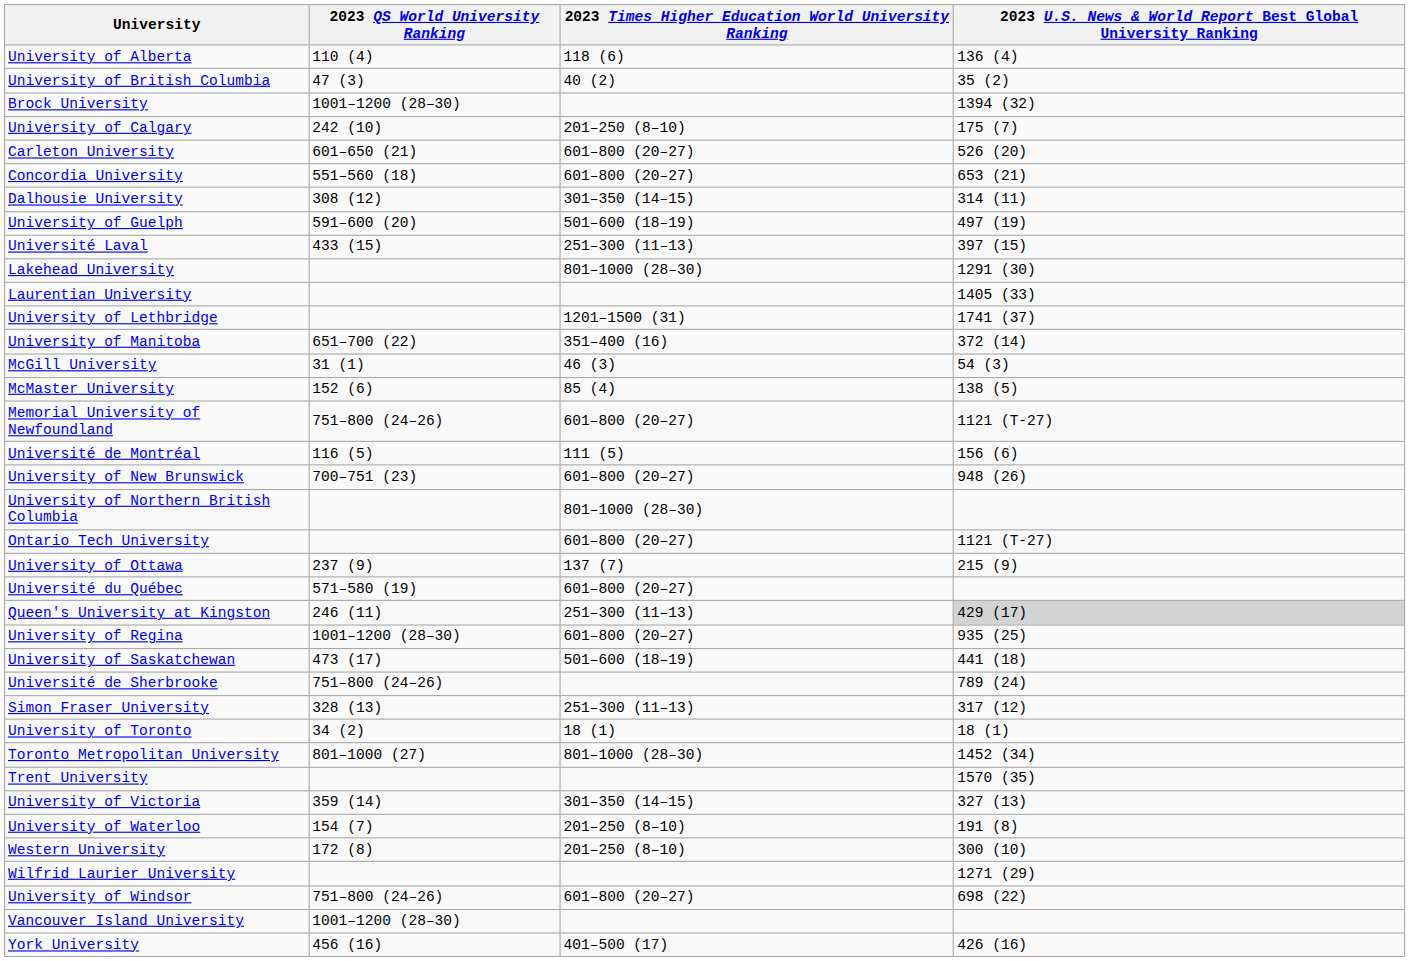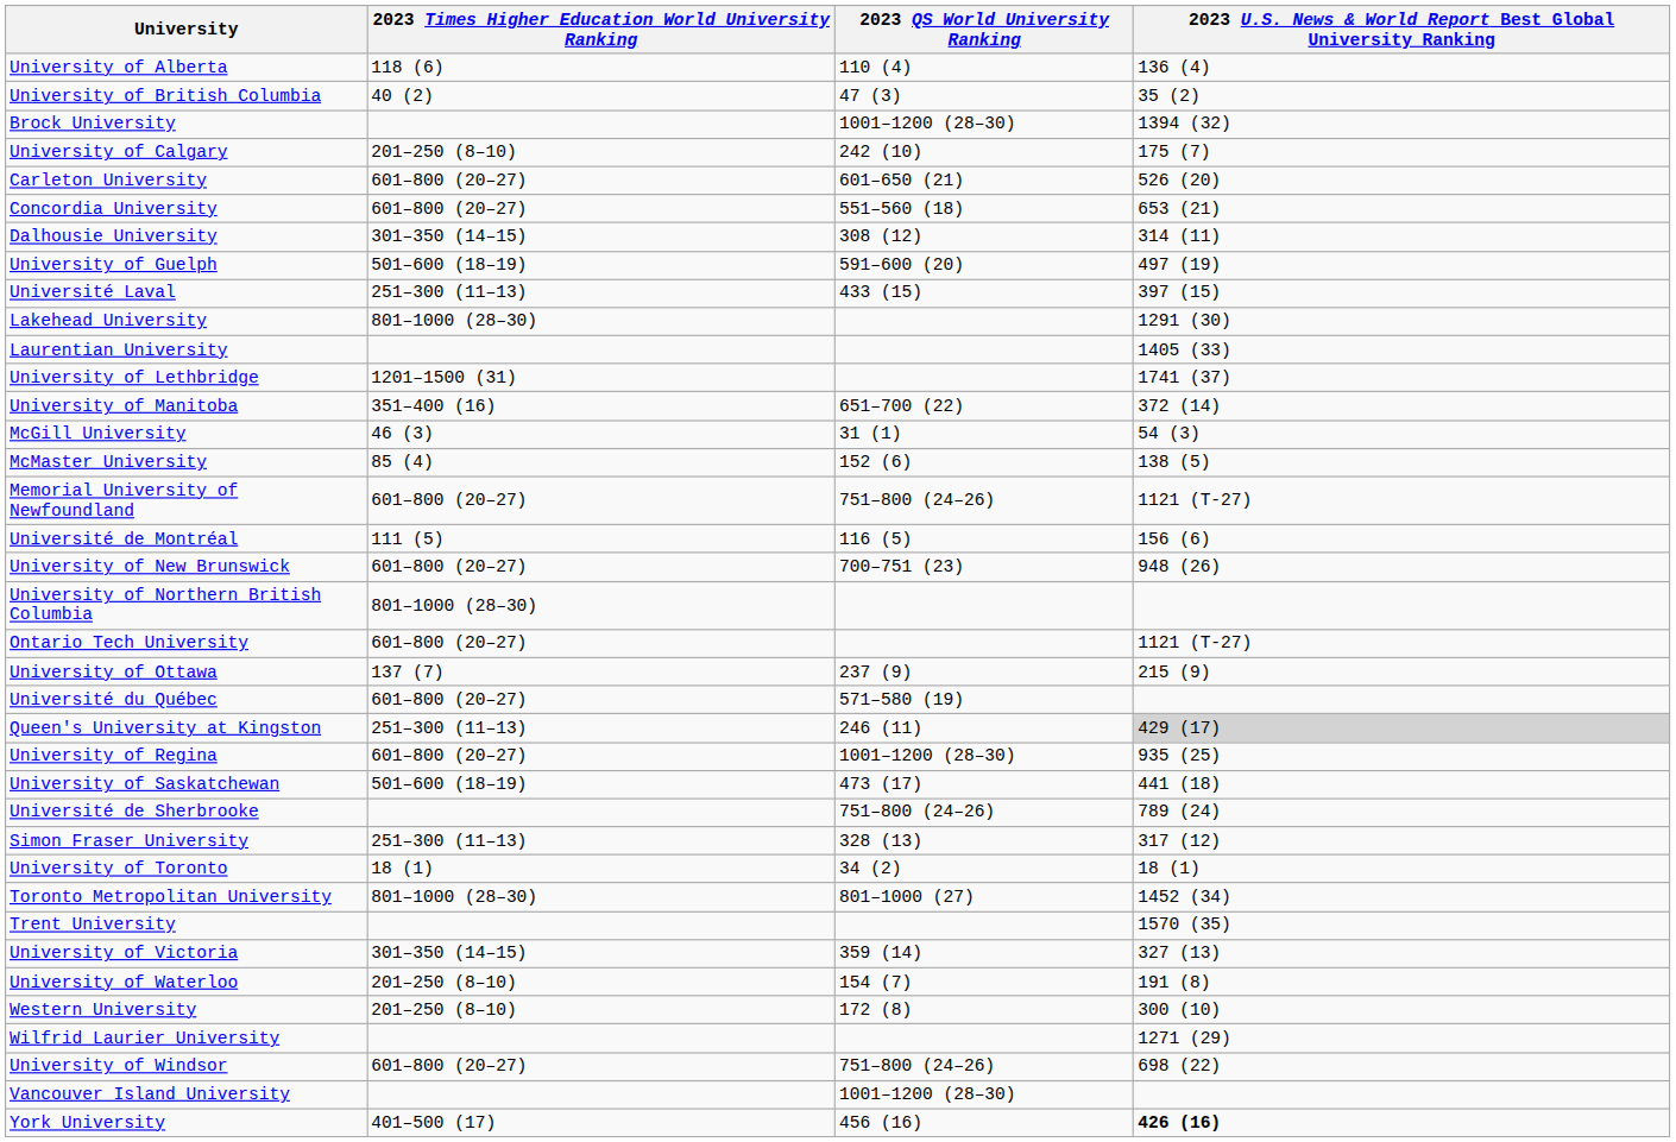 <table class="wikitable sortable">
 <tr>
 <th>University</th>
+<th data-sort-type="number">2023 <em><a href='#'>Times Higher Education World University Ranking</a></em></th>
 <th data-sort-type="number">2023 <em><a href='#'>QS World University Ranking</a></em></th>
-<th data-sort-type="number">2023 <em><a href='#'>Times Higher Education World University Ranking</a></em></th>
 <th data-sort-type="number">2023 <a href='#'><em>U.S. News & World Report</em> Best Global University Ranking</a></th>
 </tr>
 <tr>
 <td><a href='#'>University of Alberta</a></td>
+<td>118 (6)</td>
 <td>110 (4)</td>
-<td>118 (6)</td>
 <td>136 (4)</td>
 </tr>
 <tr>
 <td><a href='#'>University of British Columbia</a></td>
+<td>40 (2)</td>
 <td>47 (3)</td>
-<td>40 (2)</td>
 <td>35 (2)</td>
 </tr>
 <tr>
 <td><a href='#'>Brock University</a></td>
+<td></td>
 <td>1001–1200 (28–30)</td>
-<td></td>
 <td>1394 (32)</td>
 </tr>
 <tr>
 <td><a href='#'>University of Calgary</a></td>
+<td>201–250 (8–10)</td>
 <td>242 (10)</td>
-<td>201–250 (8–10)</td>
 <td>175 (7)</td>
 </tr>
 <tr>
 <td><a href='#'>Carleton University</a></td>
+<td>601–800 (20–27)</td>
 <td>601–650 (21)</td>
-<td>601–800 (20–27)</td>
 <td>526 (20)</td>
 </tr>
 <tr>
 <td><a href='#'>Concordia University</a></td>
+<td>601–800 (20–27)</td>
 <td>551–560 (18)</td>
-<td>601–800 (20–27)</td>
 <td>653 (21)</td>
 </tr>
 <tr>
 <td><a href='#'>Dalhousie University</a></td>
+<td>301–350 (14–15)</td>
 <td>308 (12)</td>
-<td>301–350 (14–15)</td>
 <td>314 (11)</td>
 </tr>
 <tr>
 <td><a href='#'>University of Guelph</a></td>
+<td>501–600 (18–19)</td>
 <td>591–600 (20)</td>
-<td>501–600 (18–19)</td>
 <td>497 (19)</td>
 </tr>
 <tr>
 <td><a href='#'>Université Laval</a></td>
+<td>251–300 (11–13)</td>
 <td>433 (15)</td>
-<td>251–300 (11–13)</td>
 <td>397 (15)</td>
 </tr>
 <tr>
 <td><a href='#'>Lakehead University</a></td>
+<td>801–1000 (28–30)</td>
 <td></td>
-<td>801–1000 (28–30)</td>
 <td>1291 (30)</td>
 </tr>
 <tr>
 <td><a href='#'>Laurentian University</a></td>
 <td></td>
 <td></td>
 <td>1405 (33)</td>
 </tr>
 <tr>
 <td><a href='#'>University of Lethbridge</a></td>
+<td>1201–1500 (31)</td>
 <td></td>
-<td>1201–1500 (31)</td>
 <td>1741 (37)</td>
 </tr>
 <tr>
 <td><a href='#'>University of Manitoba</a></td>
+<td>351–400 (16)</td>
 <td>651–700 (22)</td>
-<td>351–400 (16)</td>
 <td>372 (14)</td>
 </tr>
 <tr>
 <td><a href='#'>McGill University</a></td>
+<td>46 (3)</td>
 <td>31 (1)</td>
-<td>46 (3)</td>
 <td>54 (3)</td>
 </tr>
 <tr>
 <td><a href='#'>McMaster University</a></td>
+<td>85 (4)</td>
 <td>152 (6)</td>
-<td>85 (4)</td>
 <td>138 (5)</td>
 </tr>
 <tr>
 <td><a href='#'>Memorial University of Newfoundland</a></td>
+<td>601–800 (20–27)</td>
 <td>751–800 (24–26)</td>
-<td>601–800 (20–27)</td>
 <td>1121 (T-27)</td>
 </tr>
 <tr>
 <td><a href='#'>Université de Montréal</a></td>
+<td>111 (5)</td>
 <td>116 (5)</td>
-<td>111 (5)</td>
 <td>156 (6)</td>
 </tr>
 <tr>
 <td><a href='#'>University of New Brunswick</a></td>
+<td>601–800 (20–27)</td>
 <td>700–751 (23)</td>
-<td>601–800 (20–27)</td>
 <td>948 (26)</td>
 </tr>
 <tr>
 <td><a href='#'>University of Northern British Columbia</a></td>
+<td>801–1000 (28–30)</td>
 <td></td>
-<td>801–1000 (28–30)</td>
 <td></td>
 </tr>
 <tr>
 <td><a href='#'>Ontario Tech University</a></td>
+<td>601–800 (20–27)</td>
 <td></td>
-<td>601–800 (20–27)</td>
 <td>1121 (T-27)</td>
 </tr>
 <tr>
 <td><a href='#'>University of Ottawa</a></td>
+<td>137 (7)</td>
 <td>237 (9)</td>
-<td>137 (7)</td>
 <td>215 (9)</td>
 </tr>
 <tr>
 <td><a href='#'>Université du Québec</a></td>
+<td>601–800 (20–27)</td>
 <td>571–580 (19)</td>
-<td>601–800 (20–27)</td>
 <td></td>
 </tr>
 <tr>
 <td><a href='#'>Queen's University at Kingston</a></td>
+<td>251–300 (11–13)</td>
 <td>246 (11)</td>
-<td>251–300 (11–13)</td>
 <td style="background: lightgrey;">429 (17)</td>
 </tr>
 <tr>
 <td><a href='#'>University of Regina</a></td>
+<td>601–800 (20–27)</td>
 <td>1001–1200 (28–30)</td>
-<td>601–800 (20–27)</td>
 <td>935 (25)</td>
 </tr>
 <tr>
 <td><a href='#'>University of Saskatchewan</a></td>
+<td>501–600 (18–19)</td>
 <td>473 (17)</td>
-<td>501–600 (18–19)</td>
 <td>441 (18)</td>
 </tr>
 <tr>
 <td><a href='#'>Université de Sherbrooke</a></td>
+<td></td>
 <td>751–800 (24–26)</td>
-<td></td>
 <td>789 (24)</td>
 </tr>
 <tr>
 <td><a href='#'>Simon Fraser University</a></td>
+<td>251–300 (11–13)</td>
 <td>328 (13)</td>
-<td>251–300 (11–13)</td>
 <td>317 (12)</td>
 </tr>
 <tr>
 <td><a href='#'>University of Toronto</a></td>
+<td>18 (1)</td>
 <td>34 (2)</td>
-<td>18 (1)</td>
 <td>18 (1)</td>
 </tr>
 <tr>
 <td><a href='#'>Toronto Metropolitan University</a></td>
+<td>801–1000 (28–30)</td>
 <td>801–1000 (27)</td>
-<td>801–1000 (28–30)</td>
 <td>1452 (34)</td>
 </tr>
 <tr>
 <td><a href='#'>Trent University</a></td>
 <td></td>
 <td></td>
 <td>1570 (35)</td>
 </tr>
 <tr>
 <td><a href='#'>University of Victoria</a></td>
+<td>301–350 (14–15)</td>
 <td>359 (14)</td>
-<td>301–350 (14–15)</td>
 <td>327 (13)</td>
 </tr>
 <tr>
 <td><a href='#'>University of Waterloo</a></td>
+<td>201–250 (8–10)</td>
 <td>154 (7)</td>
-<td>201–250 (8–10)</td>
 <td>191 (8)</td>
 </tr>
 <tr>
 <td><a href='#'>Western University</a></td>
+<td>201–250 (8–10)</td>
 <td>172 (8)</td>
-<td>201–250 (8–10)</td>
 <td>300 (10)</td>
 </tr>
 <tr>
 <td><a href='#'>Wilfrid Laurier University</a></td>
 <td></td>
 <td></td>
 <td>1271 (29)</td>
 </tr>
 <tr>
 <td><a href='#'>University of Windsor</a></td>
+<td>601–800 (20–27)</td>
 <td>751–800 (24–26)</td>
-<td>601–800 (20–27)</td>
 <td>698 (22)</td>
 </tr>
 <tr>
 <td><a href='#'>Vancouver Island University</a></td>
+<td></td>
 <td>1001–1200 (28–30)</td>
-<td></td>
 <td></td>
 </tr>
 <tr>
 <td><a href='#'>York University</a></td>
+<td>401–500 (17)</td>
 <td>456 (16)</td>
-<td>401–500 (17)</td>
-<td>426 (16)</td>
+<td><strong>426 (16)</strong></td>
 </tr>
 </table>
